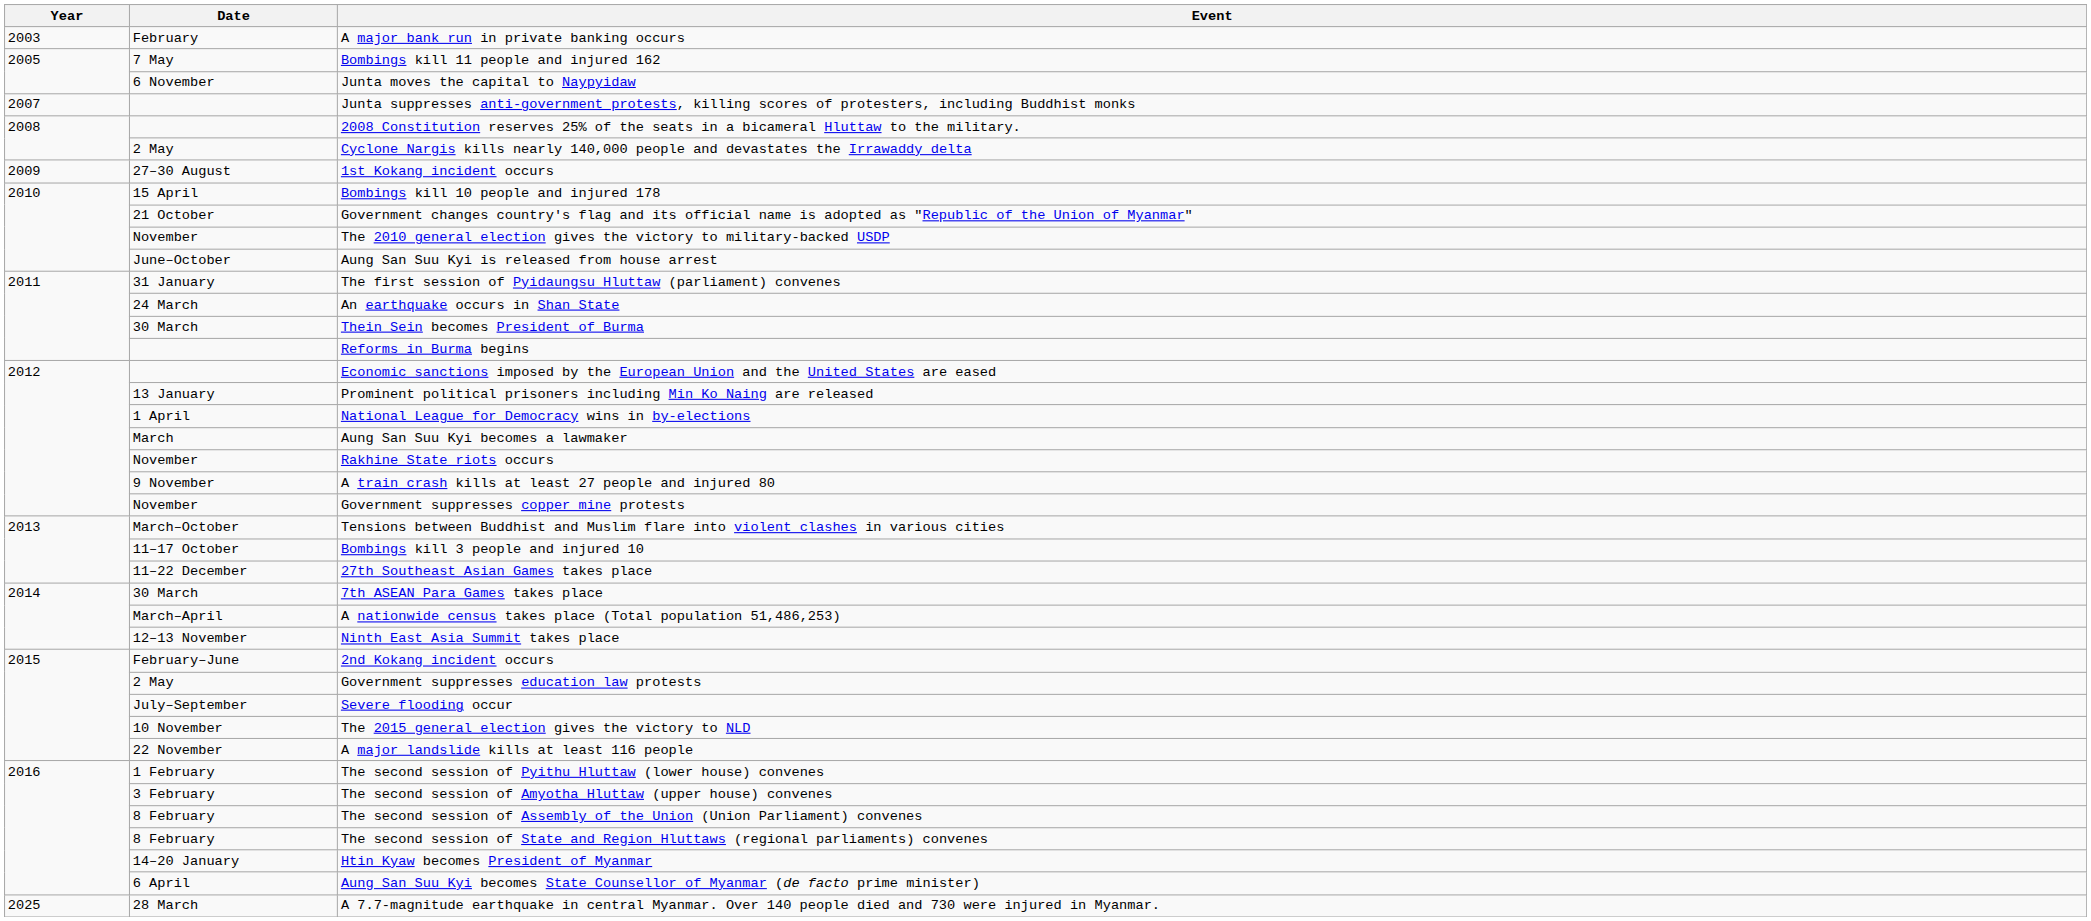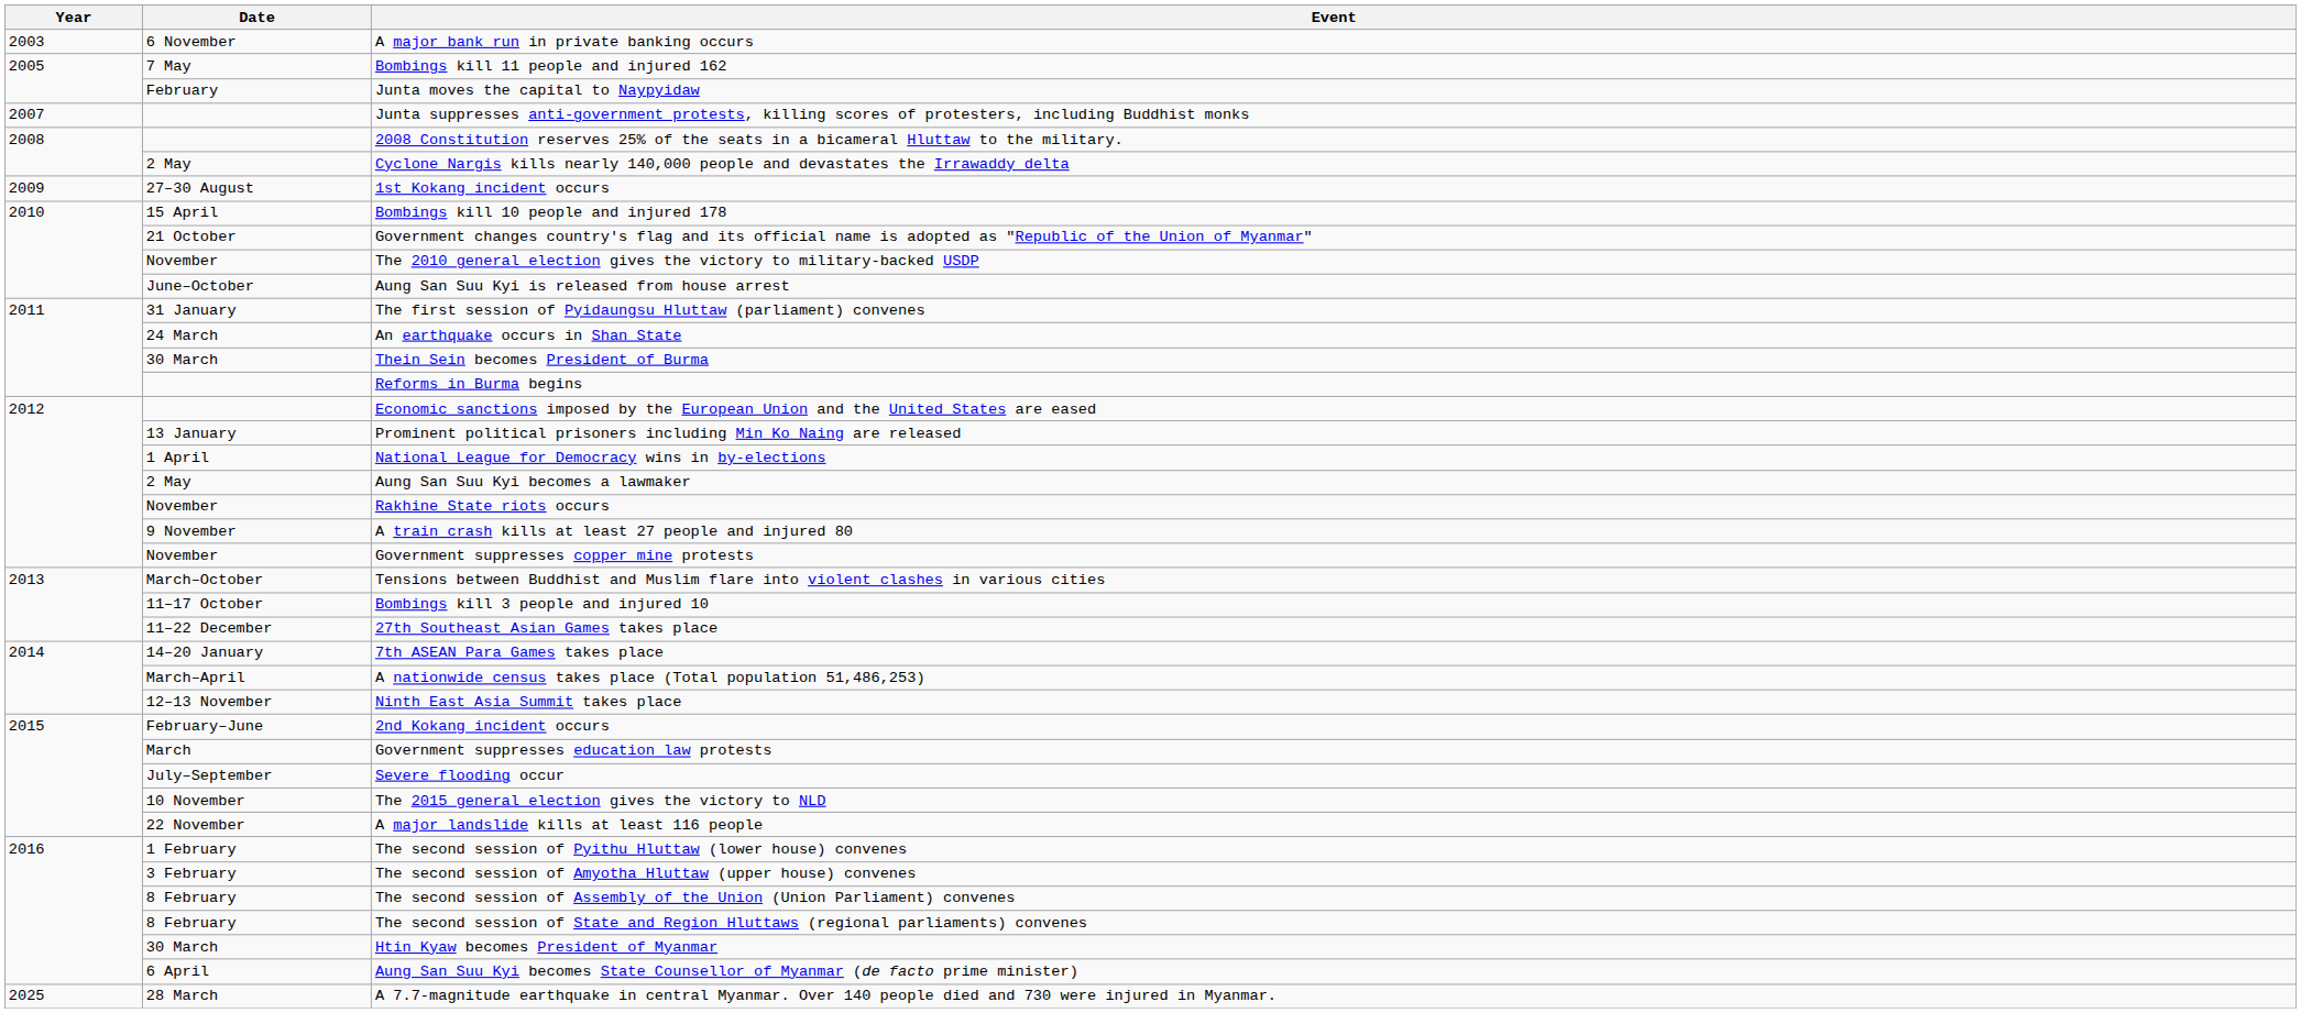 <table class="wikitable" width="100%">
 <tr>
 <th style="width:6%">Year</th>
 <th style="width:10%">Date</th>
 <th>Event</th>
 </tr>
 <tr>
 <td>2003</td>
-<td>February</td>
+<td>6 November</td>
 <td>A <a href='#'>major bank run</a> in private banking occurs</td>
 </tr>
 <tr>
 <td rowspan="2" valign="top">2005</td>
 <td>7 May</td>
 <td><a href='#'>Bombings</a> kill 11 people and injured 162</td>
 </tr>
 <tr>
-<td>6 November</td>
+<td>February</td>
 <td>Junta moves the capital to <a href='#'>Naypyidaw</a></td>
 </tr>
 <tr>
 <td>2007</td>
 <td></td>
 <td>Junta suppresses <a href='#'>anti-government protests</a>, killing scores of protesters, including Buddhist monks</td>
 </tr>
 <tr>
 <td rowspan="2" valign="top">2008</td>
 <td></td>
 <td><a href='#'>2008 Constitution</a> reserves 25% of the seats in a bicameral <a href='#'>Hluttaw</a> to the military.</td>
 </tr>
 <tr>
 <td>2 May</td>
 <td><a href='#'>Cyclone Nargis</a> kills nearly 140,000 people and devastates the <a href='#'>Irrawaddy delta</a></td>
 </tr>
 <tr>
 <td>2009</td>
 <td>27–30 August</td>
 <td><a href='#'>1st Kokang incident</a> occurs</td>
 </tr>
 <tr>
 <td rowspan="4" valign="top">2010</td>
 <td>15 April</td>
 <td><a href='#'>Bombings</a> kill 10 people and injured 178</td>
 </tr>
 <tr>
 <td>21 October</td>
 <td>Government changes country's flag and its official name is adopted as "<a href='#'>Republic of the Union of Myanmar</a>"</td>
 </tr>
 <tr>
 <td>November</td>
 <td>The <a href='#'>2010 general election</a> gives the victory to military-backed <a href='#'>USDP</a></td>
 </tr>
 <tr>
 <td>June–October</td>
 <td>Aung San Suu Kyi is released from house arrest</td>
 </tr>
 <tr>
 <td rowspan="4" valign="top">2011</td>
 <td>31 January</td>
 <td>The first session of <a href='#'>Pyidaungsu Hluttaw</a> (parliament) convenes</td>
 </tr>
 <tr>
 <td>24 March</td>
 <td>An <a href='#'>earthquake</a> occurs in <a href='#'>Shan State</a></td>
 </tr>
 <tr>
 <td>30 March</td>
 <td><a href='#'>Thein Sein</a> becomes <a href='#'>President of Burma</a></td>
 </tr>
 <tr>
 <td></td>
 <td><a href='#'>Reforms in Burma</a> begins</td>
 </tr>
 <tr>
 <td rowspan="7" valign="top">2012</td>
 <td></td>
 <td><a href='#'>Economic sanctions</a> imposed by the <a href='#'>European Union</a> and the <a href='#'>United States</a> are eased</td>
 </tr>
 <tr>
 <td>13 January</td>
 <td>Prominent political prisoners including <a href='#'>Min Ko Naing</a> are released</td>
 </tr>
 <tr>
 <td>1 April</td>
 <td><a href='#'>National League for Democracy</a> wins in <a href='#'>by-elections</a></td>
 </tr>
 <tr>
-<td>March</td>
+<td>2 May</td>
 <td>Aung San Suu Kyi becomes a lawmaker</td>
 </tr>
 <tr>
 <td>November</td>
 <td><a href='#'>Rakhine State riots</a> occurs</td>
 </tr>
 <tr>
 <td>9 November</td>
 <td>A <a href='#'>train crash</a> kills at least 27 people and injured 80</td>
 </tr>
 <tr>
 <td>November</td>
 <td>Government suppresses <a href='#'>copper mine</a> protests</td>
 </tr>
 <tr>
 <td rowspan="3" valign="top">2013</td>
 <td>March–October</td>
 <td>Tensions between Buddhist and Muslim flare into <a href='#'>violent clashes</a> in various cities</td>
 </tr>
 <tr>
 <td>11–17 October</td>
 <td><a href='#'>Bombings</a> kill 3 people and injured 10</td>
 </tr>
 <tr>
 <td>11–22 December</td>
 <td><a href='#'>27th Southeast Asian Games</a> takes place</td>
 </tr>
 <tr>
 <td rowspan="3" valign="top">2014</td>
-<td>30 March</td>
+<td>14–20 January</td>
 <td><a href='#'>7th ASEAN Para Games</a> takes place</td>
 </tr>
 <tr>
 <td>March–April</td>
 <td>A <a href='#'>nationwide census</a> takes place (Total population 51,486,253)</td>
 </tr>
 <tr>
 <td>12–13 November</td>
 <td><a href='#'>Ninth East Asia Summit</a> takes place</td>
 </tr>
 <tr>
 <td rowspan="5" valign="top">2015</td>
 <td>February–June</td>
 <td><a href='#'>2nd Kokang incident</a> occurs</td>
 </tr>
 <tr>
-<td>2 May</td>
+<td>March</td>
 <td>Government suppresses <a href='#'>education law</a> protests</td>
 </tr>
 <tr>
 <td>July–September</td>
 <td><a href='#'>Severe flooding</a> occur</td>
 </tr>
 <tr>
 <td>10 November</td>
 <td>The <a href='#'>2015 general election</a> gives the victory to <a href='#'>NLD</a></td>
 </tr>
 <tr>
 <td>22 November</td>
 <td>A <a href='#'>major landslide</a> kills at least 116 people</td>
 </tr>
 <tr>
 <td rowspan="6" valign="top">2016</td>
 <td>1 February</td>
 <td>The second session of <a href='#'>Pyithu Hluttaw</a> (lower house) convenes</td>
 </tr>
 <tr>
 <td>3 February</td>
 <td>The second session of <a href='#'>Amyotha Hluttaw</a> (upper house) convenes</td>
 </tr>
 <tr>
 <td>8 February</td>
 <td>The second session of <a href='#'>Assembly of the Union</a> (Union Parliament) convenes</td>
 </tr>
 <tr>
 <td>8 February</td>
 <td>The second session of <a href='#'>State and Region Hluttaws</a> (regional parliaments) convenes</td>
 </tr>
 <tr>
-<td>14–20 January</td>
+<td>30 March</td>
 <td><a href='#'>Htin Kyaw</a> becomes <a href='#'>President of Myanmar</a></td>
 </tr>
 <tr>
 <td>6 April</td>
 <td><a href='#'>Aung San Suu Kyi</a> becomes <a href='#'>State Counsellor of Myanmar</a> (<em>de facto</em> prime minister)</td>
 </tr>
 <tr>
 <td>2025</td>
 <td>28 March</td>
 <td>A 7.7-magnitude earthquake in central Myanmar. Over 140 people died and 730 were injured in Myanmar.</td>
 </tr>
 </table>
